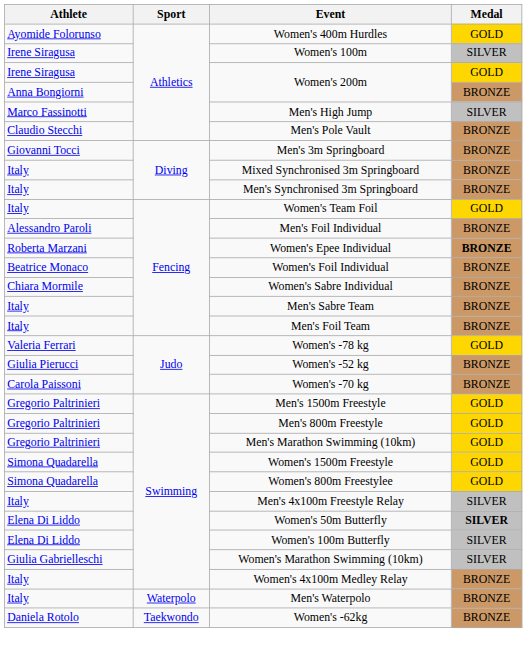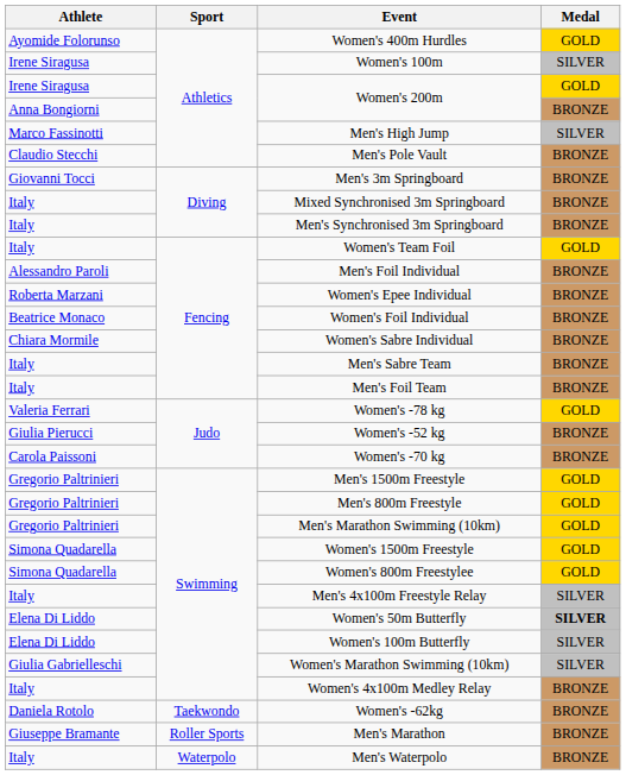 <table class="wikitable sortable" width=50% style="font-size:90%; text-align:center;">
 <tr>
 <th>Athlete</th>
 <th>Sport</th>
 <th>Event</th>
 <th>Medal</th>
 </tr>
 <tr>
 <td align=left><a href='#'>Ayomide Folorunso</a></td>
 <td rowspan=6><a href='#'>Athletics</a></td>
 <td>Women's 400m Hurdles</td>
 <td bgcolor=gold>GOLD</td>
 </tr>
 <tr>
 <td align=left><a href='#'>Irene Siragusa</a></td>
 <td>Women's 100m</td>
 <td bgcolor=silver>SILVER</td>
 </tr>
 <tr>
 <td align=left><a href='#'>Irene Siragusa</a></td>
 <td rowspan=2>Women's 200m</td>
 <td bgcolor=gold>GOLD</td>
 </tr>
 <tr>
 <td align=left><a href='#'>Anna Bongiorni</a></td>
 <td bgcolor=cc9966>BRONZE</td>
 </tr>
 <tr>
 <td align=left><a href='#'>Marco Fassinotti</a></td>
 <td>Men's High Jump</td>
 <td bgcolor=silver>SILVER</td>
 </tr>
 <tr>
 <td align=left><a href='#'>Claudio Stecchi</a></td>
 <td>Men's Pole Vault</td>
 <td bgcolor=cc9966>BRONZE</td>
 </tr>
 <tr>
 <td align=left><a href='#'>Giovanni Tocci</a></td>
 <td rowspan=3><a href='#'>Diving</a></td>
 <td>Men's 3m Springboard</td>
 <td bgcolor=cc9966>BRONZE</td>
 </tr>
 <tr>
 <td align=left><a href='#'>Italy</a></td>
 <td>Mixed Synchronised 3m Springboard</td>
 <td bgcolor=cc9966>BRONZE</td>
 </tr>
 <tr>
 <td align=left><a href='#'>Italy</a></td>
 <td>Men's Synchronised 3m Springboard</td>
 <td bgcolor=cc9966>BRONZE</td>
 </tr>
 <tr>
 <td align=left><a href='#'>Italy</a></td>
 <td rowspan=7><a href='#'>Fencing</a></td>
 <td>Women's Team Foil</td>
 <td bgcolor=gold>GOLD</td>
 </tr>
 <tr>
 <td align=left><a href='#'>Alessandro Paroli</a></td>
 <td>Men's Foil Individual</td>
 <td bgcolor=cc9966>BRONZE</td>
 </tr>
 <tr>
 <td align=left><a href='#'>Roberta Marzani</a></td>
 <td>Women's Epee Individual</td>
-<td bgcolor=cc9966><strong>BRONZE</strong></td>
+<td bgcolor=cc9966>BRONZE</td>
 </tr>
 <tr>
 <td align=left><a href='#'>Beatrice Monaco</a></td>
 <td>Women's Foil Individual</td>
 <td bgcolor=cc9966>BRONZE</td>
 </tr>
 <tr>
 <td align=left><a href='#'>Chiara Mormile</a></td>
 <td>Women's Sabre Individual</td>
 <td bgcolor=cc9966>BRONZE</td>
 </tr>
 <tr>
 <td align=left><a href='#'>Italy</a></td>
 <td>Men's Sabre Team</td>
 <td bgcolor=cc9966>BRONZE</td>
 </tr>
 <tr>
 <td align=left><a href='#'>Italy</a></td>
 <td>Men's Foil Team</td>
 <td bgcolor=cc9966>BRONZE</td>
 </tr>
 <tr>
 <td align=left><a href='#'>Valeria Ferrari</a></td>
 <td rowspan=3><a href='#'>Judo</a></td>
 <td>Women's -78 kg</td>
 <td bgcolor=gold>GOLD</td>
 </tr>
 <tr>
 <td align=left><a href='#'>Giulia Pierucci</a></td>
 <td>Women's -52 kg</td>
 <td bgcolor=cc9966>BRONZE</td>
 </tr>
 <tr>
 <td align=left><a href='#'>Carola Paissoni</a></td>
 <td>Women's -70 kg</td>
 <td bgcolor=cc9966>BRONZE</td>
 </tr>
 <tr>
 <td align=left><a href='#'>Gregorio Paltrinieri</a></td>
 <td rowspan=10><a href='#'>Swimming</a></td>
 <td>Men's 1500m Freestyle</td>
 <td bgcolor=gold>GOLD</td>
 </tr>
 <tr>
 <td align=left><a href='#'>Gregorio Paltrinieri</a></td>
 <td>Men's 800m Freestyle</td>
 <td bgcolor=gold>GOLD</td>
 </tr>
 <tr>
 <td align=left><a href='#'>Gregorio Paltrinieri</a></td>
 <td>Men's Marathon Swimming (10km)</td>
 <td bgcolor=gold>GOLD</td>
 </tr>
 <tr>
 <td align=left><a href='#'>Simona Quadarella</a></td>
 <td>Women's 1500m Freestyle</td>
 <td bgcolor=gold>GOLD</td>
 </tr>
 <tr>
 <td align=left><a href='#'>Simona Quadarella</a></td>
 <td>Women's 800m Freestylee</td>
 <td bgcolor=gold>GOLD</td>
 </tr>
 <tr>
 <td align=left><a href='#'>Italy</a></td>
 <td>Men's 4x100m Freestyle Relay</td>
 <td bgcolor=silver>SILVER</td>
 </tr>
 <tr>
 <td align=left><a href='#'>Elena Di Liddo</a></td>
 <td>Women's 50m Butterfly</td>
 <td bgcolor=silver><strong>SILVER</strong></td>
 </tr>
 <tr>
 <td align=left><a href='#'>Elena Di Liddo</a></td>
 <td>Women's 100m Butterfly</td>
 <td bgcolor=silver>SILVER</td>
 </tr>
 <tr>
 <td align=left><a href='#'>Giulia Gabrielleschi</a></td>
 <td>Women's Marathon Swimming (10km)</td>
 <td bgcolor=silver>SILVER</td>
 </tr>
 <tr>
 <td align=left><a href='#'>Italy</a></td>
 <td>Women's 4x100m Medley Relay</td>
 <td bgcolor=cc9966>BRONZE</td>
 </tr>
 <tr>
+<td align=left><a href='#'>Daniela Rotolo</a></td>
+<td rowspan=1><a href='#'>Taekwondo</a></td>
+<td>Women's -62kg</td>
+<td bgcolor=cc9966>BRONZE</td>
+</tr>
+<tr>
+<td align=left><a href='#'>Giuseppe Bramante</a></td>
+<td rowspan=1><a href='#'>Roller Sports</a></td>
+<td>Men's Marathon</td>
+<td bgcolor=cc9966>BRONZE</td>
+</tr>
+<tr>
 <td align=left><a href='#'>Italy</a></td>
 <td rowspan=1><a href='#'>Waterpolo</a></td>
 <td>Men's Waterpolo</td>
 <td bgcolor=cc9966>BRONZE</td>
 </tr>
-<tr>
-<td align=left><a href='#'>Daniela Rotolo</a></td>
-<td rowspan=1><a href='#'>Taekwondo</a></td>
-<td>Women's -62kg</td>
-<td bgcolor=cc9966>BRONZE</td>
-</tr>
 </table>
